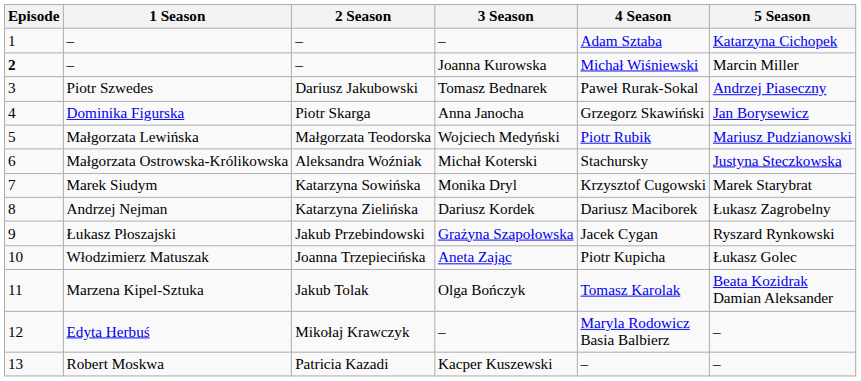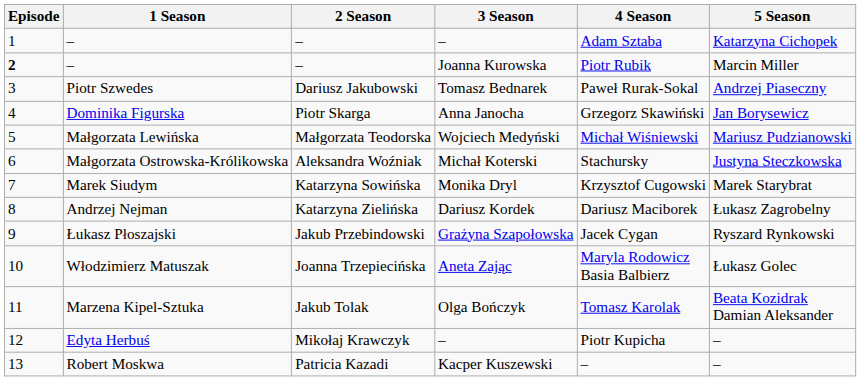 <table class="wikitable" border="1">
 <tr>
 <th>Episode</th>
 <th>1 Season</th>
 <th>2 Season</th>
 <th>3 Season</th>
 <th>4 Season</th>
 <th>5 Season</th>
 </tr>
 <tr>
 <td>1</td>
 <td>–</td>
 <td>–</td>
 <td>–</td>
 <td><a href='#'>Adam Sztaba</a></td>
 <td><a href='#'>Katarzyna Cichopek</a></td>
 </tr>
 <tr>
 <td><strong>2</strong></td>
 <td>–</td>
 <td>–</td>
 <td>Joanna Kurowska</td>
-<td><a href='#'>Michał Wiśniewski</a></td>
+<td><a href='#'>Piotr Rubik</a></td>
 <td>Marcin Miller</td>
 </tr>
 <tr>
 <td>3</td>
 <td>Piotr Szwedes</td>
 <td>Dariusz Jakubowski</td>
 <td>Tomasz Bednarek</td>
 <td>Paweł Rurak-Sokal</td>
 <td><a href='#'>Andrzej Piaseczny</a></td>
 </tr>
 <tr>
 <td>4</td>
 <td><a href='#'>Dominika Figurska</a></td>
 <td>Piotr Skarga</td>
 <td>Anna Janocha</td>
 <td>Grzegorz Skawiński</td>
 <td><a href='#'>Jan Borysewicz</a></td>
 </tr>
 <tr>
 <td>5</td>
 <td>Małgorzata Lewińska</td>
 <td>Małgorzata Teodorska</td>
 <td>Wojciech Medyński</td>
-<td><a href='#'>Piotr Rubik</a></td>
+<td><a href='#'>Michał Wiśniewski</a></td>
 <td><a href='#'>Mariusz Pudzianowski</a></td>
 </tr>
 <tr>
 <td>6</td>
 <td>Małgorzata Ostrowska-Królikowska</td>
 <td>Aleksandra Woźniak</td>
 <td>Michał Koterski</td>
 <td>Stachursky</td>
 <td><a href='#'>Justyna Steczkowska</a></td>
 </tr>
 <tr>
 <td>7</td>
 <td>Marek Siudym</td>
 <td>Katarzyna Sowińska</td>
 <td>Monika Dryl</td>
 <td>Krzysztof Cugowski</td>
 <td>Marek Starybrat</td>
 </tr>
 <tr>
 <td>8</td>
 <td>Andrzej Nejman</td>
 <td>Katarzyna Zielińska</td>
 <td>Dariusz Kordek</td>
 <td>Dariusz Maciborek</td>
 <td>Łukasz Zagrobelny</td>
 </tr>
 <tr>
 <td>9</td>
 <td>Łukasz Płoszajski</td>
 <td>Jakub Przebindowski</td>
 <td><a href='#'>Grażyna Szapołowska</a></td>
 <td>Jacek Cygan</td>
 <td>Ryszard Rynkowski</td>
 </tr>
 <tr>
 <td>10</td>
 <td>Włodzimierz Matuszak</td>
 <td>Joanna Trzepiecińska</td>
 <td><a href='#'>Aneta Zając</a></td>
-<td>Piotr Kupicha</td>
+<td><a href='#'>Maryla Rodowicz</a> <br> Basia Balbierz</td>
 <td>Łukasz Golec</td>
 </tr>
 <tr>
 <td>11</td>
 <td>Marzena Kipel-Sztuka</td>
 <td>Jakub Tolak</td>
 <td>Olga Bończyk</td>
 <td><a href='#'>Tomasz Karolak</a></td>
 <td><a href='#'>Beata Kozidrak</a> <br> Damian Aleksander</td>
 </tr>
 <tr>
 <td>12</td>
 <td><a href='#'>Edyta Herbuś</a></td>
 <td>Mikołaj Krawczyk</td>
 <td>–</td>
-<td><a href='#'>Maryla Rodowicz</a> <br> Basia Balbierz</td>
+<td>Piotr Kupicha</td>
 <td>–</td>
 </tr>
 <tr>
 <td>13</td>
 <td>Robert Moskwa</td>
 <td>Patricia Kazadi</td>
 <td>Kacper Kuszewski</td>
 <td>–</td>
 <td>–</td>
 </tr>
 </table>
